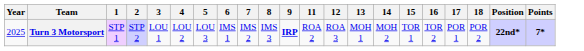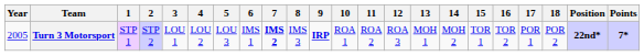 <table class="wikitable" style="text-align:center; font-size:85%">
 <tr>
 <th>Year</th>
 <th>Team</th>
 <th>1</th>
 <th>2</th>
 <th>3</th>
 <th>4</th>
 <th>5</th>
 <th>6</th>
 <th>7</th>
 <th>8</th>
 <th>9</th>
+<th>10</th>
 <th>11</th>
 <th>12</th>
 <th>13</th>
 <th>14</th>
 <th>15</th>
 <th>16</th>
 <th>17</th>
 <th>18</th>
 <th>Position</th>
 <th>Points</th>
 </tr>
 <tr>
-<td><a href='#'>2025</a></td>
+<td><a href='#'>2005</a></td>
 <th nowrap><a href='#'>Turn 3 Motorsport</a></th>
 <td style="background:#EFCFFF;"><a href='#'>STP<br>1</a><br></td>
 <td style="background:#CFCFFF;"><a href='#'>STP<br>2</a><br></td>
 <td style="background:#;"><a href='#'>LOU<br>1</a><br></td>
 <td style="background:#;"><a href='#'>LOU<br>2</a><br></td>
 <td style="background:#;"><a href='#'>LOU<br>3</a><br></td>
 <td style="background:#;"><a href='#'>IMS<br>1</a><br></td>
-<td style="background:#;"><a href='#'>IMS<br>2</a><br></td>
+<td style="background:#;"><strong><a href='#'>IMS<br>2</a><br></strong></td>
 <td style="background:#;"><a href='#'>IMS<br>3</a><br></td>
 <td style="background:#;"><strong><a href='#'>IRP</a><br></strong></td>
+<td style="background:#;"><a href='#'>ROA<br>1</a><br></td>
 <td style="background:#;"><a href='#'>ROA<br>2</a><br></td>
 <td style="background:#;"><a href='#'>ROA<br>3</a><br></td>
 <td style="background:#;"><a href='#'>MOH<br>1</a><br></td>
 <td style="background:#;"><a href='#'>MOH<br>2</a><br></td>
 <td style="background:#;"><a href='#'>TOR<br>1</a><br></td>
 <td style="background:#;"><a href='#'>TOR<br>2</a><br></td>
 <td style="background:#;"><a href='#'>POR<br>1</a><br></td>
 <td style="background:#;"><a href='#'>POR<br>2</a><br></td>
 <th style="background:#CFCFFF;">22nd*</th>
 <th style="background:#CFCFFF;">7*</th>
 </tr>
 </table>
